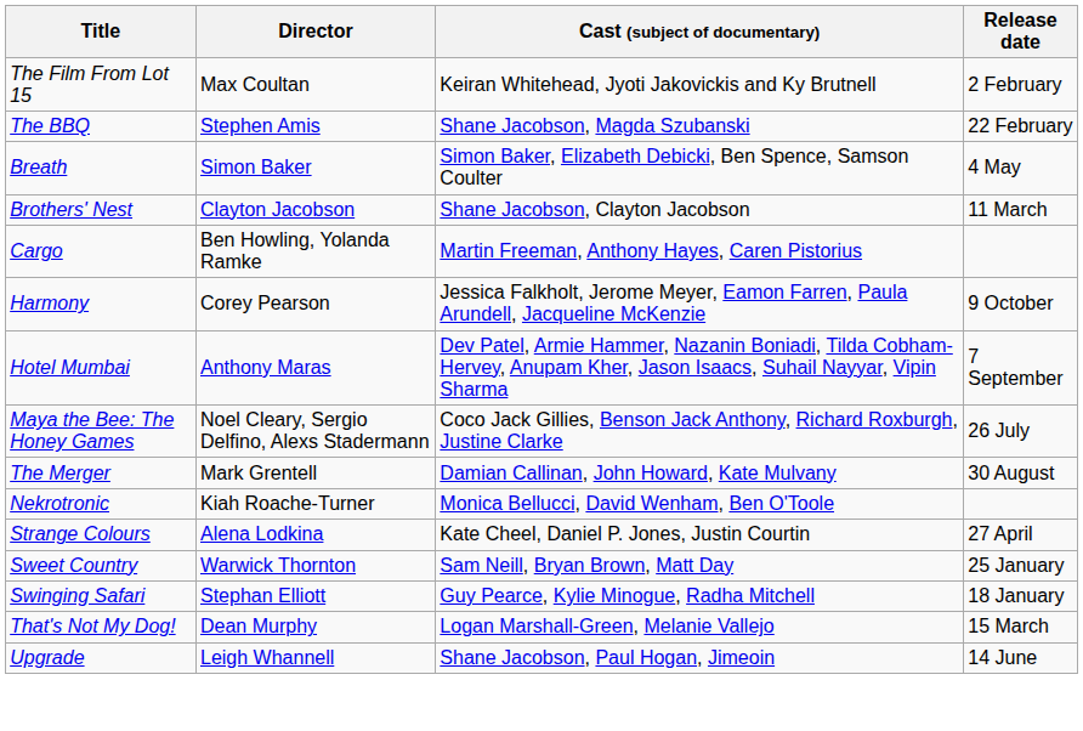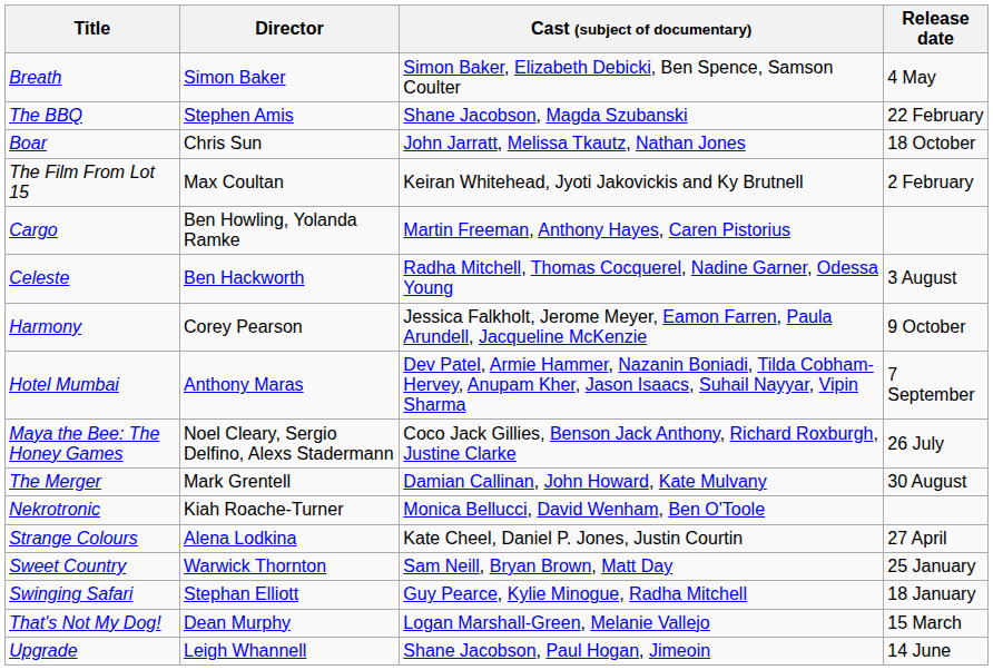 <table class="wikitable sortable" style="width:100%;">
 <tr>
 <th>Title</th>
 <th>Director</th>
 <th>Cast <small>(subject of documentary)</small></th>
 <th>Release date</th>
 </tr>
 <tr>
-<td><em>The Film From Lot 15</em></td>
-<td>Max Coultan</td>
-<td>Keiran Whitehead, Jyoti Jakovickis and Ky Brutnell</td>
-<td>2 February</td>
+<td><span></span> <em><a href='#'>Breath</a></em></td>
+<td><a href='#'>Simon Baker</a></td>
+<td><a href='#'>Simon Baker</a>, <a href='#'>Elizabeth Debicki</a>, Ben Spence, Samson Coulter</td>
+<td>4 May</td>
 </tr>
 <tr>
 <td><span></span> <em><a href='#'>The BBQ</a></em></td>
 <td><a href='#'>Stephen Amis</a></td>
 <td><a href='#'>Shane Jacobson</a>, <a href='#'>Magda Szubanski</a></td>
 <td>22 February</td>
 </tr>
 <tr>
-<td><span></span> <em><a href='#'>Breath</a></em></td>
-<td><a href='#'>Simon Baker</a></td>
-<td><a href='#'>Simon Baker</a>, <a href='#'>Elizabeth Debicki</a>, Ben Spence, Samson Coulter</td>
-<td>4 May</td>
+<td><span></span> <em><a href='#'>Boar</a></em></td>
+<td>Chris Sun</td>
+<td><a href='#'>John Jarratt</a>, <a href='#'>Melissa Tkautz</a>, <a href='#'>Nathan Jones</a></td>
+<td>18 October</td>
 </tr>
 <tr>
-<td><span></span> <em><a href='#'>Brothers' Nest</a></em></td>
-<td><a href='#'>Clayton Jacobson</a></td>
-<td><a href='#'>Shane Jacobson</a>, Clayton Jacobson</td>
-<td>11 March</td>
+<td><em>The Film From Lot 15</em></td>
+<td>Max Coultan</td>
+<td>Keiran Whitehead, Jyoti Jakovickis and Ky Brutnell</td>
+<td>2 February</td>
 </tr>
 <tr>
 <td><span></span> <em><a href='#'>Cargo</a></em></td>
 <td>Ben Howling, Yolanda Ramke</td>
 <td><a href='#'>Martin Freeman</a>, <a href='#'>Anthony Hayes</a>, <a href='#'>Caren Pistorius</a></td>
 <td></td>
+</tr>
+<tr>
+<td><span></span> <em><a href='#'>Celeste</a></em></td>
+<td><a href='#'>Ben Hackworth</a></td>
+<td><a href='#'>Radha Mitchell</a>, <a href='#'>Thomas Cocquerel</a>, <a href='#'>Nadine Garner</a>, <a href='#'>Odessa Young</a></td>
+<td>3 August</td>
 </tr>
 <tr>
 <td><span></span> <em><a href='#'>Harmony</a></em></td>
 <td>Corey Pearson</td>
 <td>Jessica Falkholt, Jerome Meyer, <a href='#'>Eamon Farren</a>, <a href='#'>Paula Arundell</a>, <a href='#'>Jacqueline McKenzie</a></td>
 <td>9 October</td>
 </tr>
 <tr>
 <td><span></span> <em><a href='#'>Hotel Mumbai</a></em></td>
 <td><a href='#'>Anthony Maras</a></td>
 <td><a href='#'>Dev Patel</a>, <a href='#'>Armie Hammer</a>, <a href='#'>Nazanin Boniadi</a>, <a href='#'>Tilda Cobham-Hervey</a>, <a href='#'>Anupam Kher</a>, <a href='#'>Jason Isaacs</a>, <a href='#'>Suhail Nayyar</a>, <a href='#'>Vipin Sharma</a></td>
 <td>7 September</td>
 </tr>
 <tr>
 <td><span></span> <em><a href='#'>Maya the Bee: The Honey Games</a></em></td>
 <td>Noel Cleary, Sergio Delfino, Alexs Stadermann</td>
 <td>Coco Jack Gillies, <a href='#'>Benson Jack Anthony</a>, <a href='#'>Richard Roxburgh</a>, <a href='#'>Justine Clarke</a></td>
 <td>26 July</td>
 </tr>
 <tr>
 <td><span></span> <em><a href='#'>The Merger</a></em></td>
 <td>Mark Grentell</td>
 <td><a href='#'>Damian Callinan</a>, <a href='#'>John Howard</a>, <a href='#'>Kate Mulvany</a></td>
 <td>30 August</td>
 </tr>
 <tr>
 <td><span></span> <em><a href='#'>Nekrotronic</a></em></td>
 <td>Kiah Roache-Turner</td>
 <td><a href='#'>Monica Bellucci</a>, <a href='#'>David Wenham</a>, <a href='#'>Ben O'Toole</a></td>
 <td></td>
 </tr>
 <tr>
 <td><span></span> <em><a href='#'>Strange Colours</a></em></td>
 <td><a href='#'>Alena Lodkina</a></td>
 <td>Kate Cheel, Daniel P. Jones, Justin Courtin</td>
 <td>27 April</td>
 </tr>
 <tr>
 <td><span></span> <em><a href='#'>Sweet Country</a></em></td>
 <td><a href='#'>Warwick Thornton</a></td>
 <td><a href='#'>Sam Neill</a>, <a href='#'>Bryan Brown</a>, <a href='#'>Matt Day</a></td>
 <td>25 January</td>
 </tr>
 <tr>
 <td><span></span> <em><a href='#'>Swinging Safari</a></em></td>
 <td><a href='#'>Stephan Elliott</a></td>
 <td><a href='#'>Guy Pearce</a>, <a href='#'>Kylie Minogue</a>, <a href='#'>Radha Mitchell</a></td>
 <td>18 January</td>
 </tr>
 <tr>
 <td><span></span> <em><a href='#'>That's Not My Dog!</a></em></td>
 <td><a href='#'>Dean Murphy</a></td>
 <td><a href='#'>Logan Marshall-Green</a>, <a href='#'>Melanie Vallejo</a></td>
 <td>15 March</td>
 </tr>
 <tr>
 <td><span></span> <em><a href='#'>Upgrade</a></em></td>
 <td><a href='#'>Leigh Whannell</a></td>
 <td><a href='#'>Shane Jacobson</a>, <a href='#'>Paul Hogan</a>, <a href='#'>Jimeoin</a></td>
 <td>14 June</td>
 </tr>
 <tr>
 </tr>
 </table>
